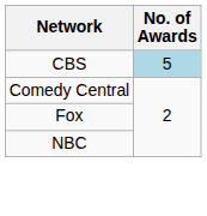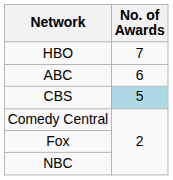 <table class="wikitable">
 <tr>
 <th>Network</th>
 <th>No. of<br>Awards</th>
+</tr>
+<tr style="text-align:center">
+<td>HBO</td>
+<td>7</td>
+</tr>
+<tr style="text-align:center">
+<td>ABC</td>
+<td>6</td>
 </tr>
 <tr style="text-align:center">
 <td>CBS</td>
 <td style="background: lightblue;">5</td>
 </tr>
 <tr style="text-align:center">
 <td>Comedy Central</td>
 <td rowspan="3">2</td>
 </tr>
 <tr style="text-align:center">
 <td>Fox</td>
 </tr>
 <tr style="text-align:center">
 <td>NBC</td>
 </tr>
 </table>
